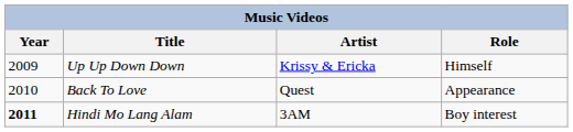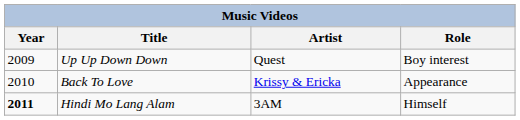 <table class="wikitable" width="550" style="font-size: 90%;">
 <tr>
 <th colspan="5" style="background: LightSteelBlue;">Music Videos</th>
 </tr>
 <tr>
 <th>Year</th>
 <th>Title</th>
 <th>Artist</th>
 <th>Role</th>
 </tr>
 <tr>
 <td>2009</td>
 <td><em>Up Up Down Down</em></td>
-<td><a href='#'>Krissy & Ericka</a></td>
-<td>Himself</td>
+<td>Quest</td>
+<td>Boy interest</td>
 </tr>
 <tr>
 <td>2010</td>
 <td><em>Back To Love</em></td>
-<td>Quest</td>
+<td><a href='#'>Krissy & Ericka</a></td>
 <td>Appearance</td>
 </tr>
 <tr>
 <td><strong>2011</strong></td>
 <td><em>Hindi Mo Lang Alam</em></td>
 <td>3AM</td>
-<td>Boy interest</td>
+<td>Himself</td>
 </tr>
 </table>
